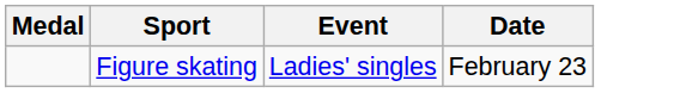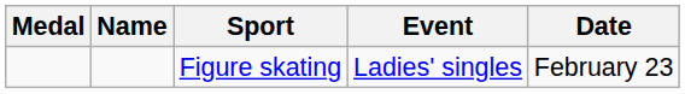 <table class="wikitable sortable" style="font-size:95%">
 <tr>
 <th>Medal</th>
+<th>Name</th>
 <th>Sport</th>
 <th>Event</th>
 <th>Date</th>
 </tr>
 <tr>
 <td></td>
+<td></td>
 <td><a href='#'>Figure skating</a></td>
 <td><a href='#'>Ladies' singles</a></td>
 <td>February 23</td>
 </tr>
 </table>
